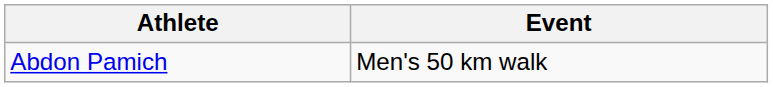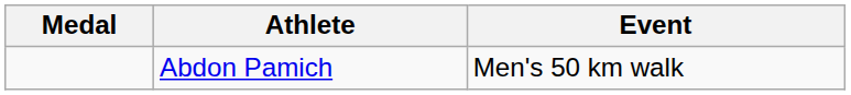 <table class="wikitable" style="width:40%; font-size:100%; text-align:left;">
 <tr>
+<th>Medal</th>
 <th>Athlete</th>
 <th>Event</th>
 </tr>
 <tr>
+<td align = center></td>
 <td><a href='#'>Abdon Pamich</a></td>
 <td>Men's 50 km walk</td>
 </tr>
 </table>
